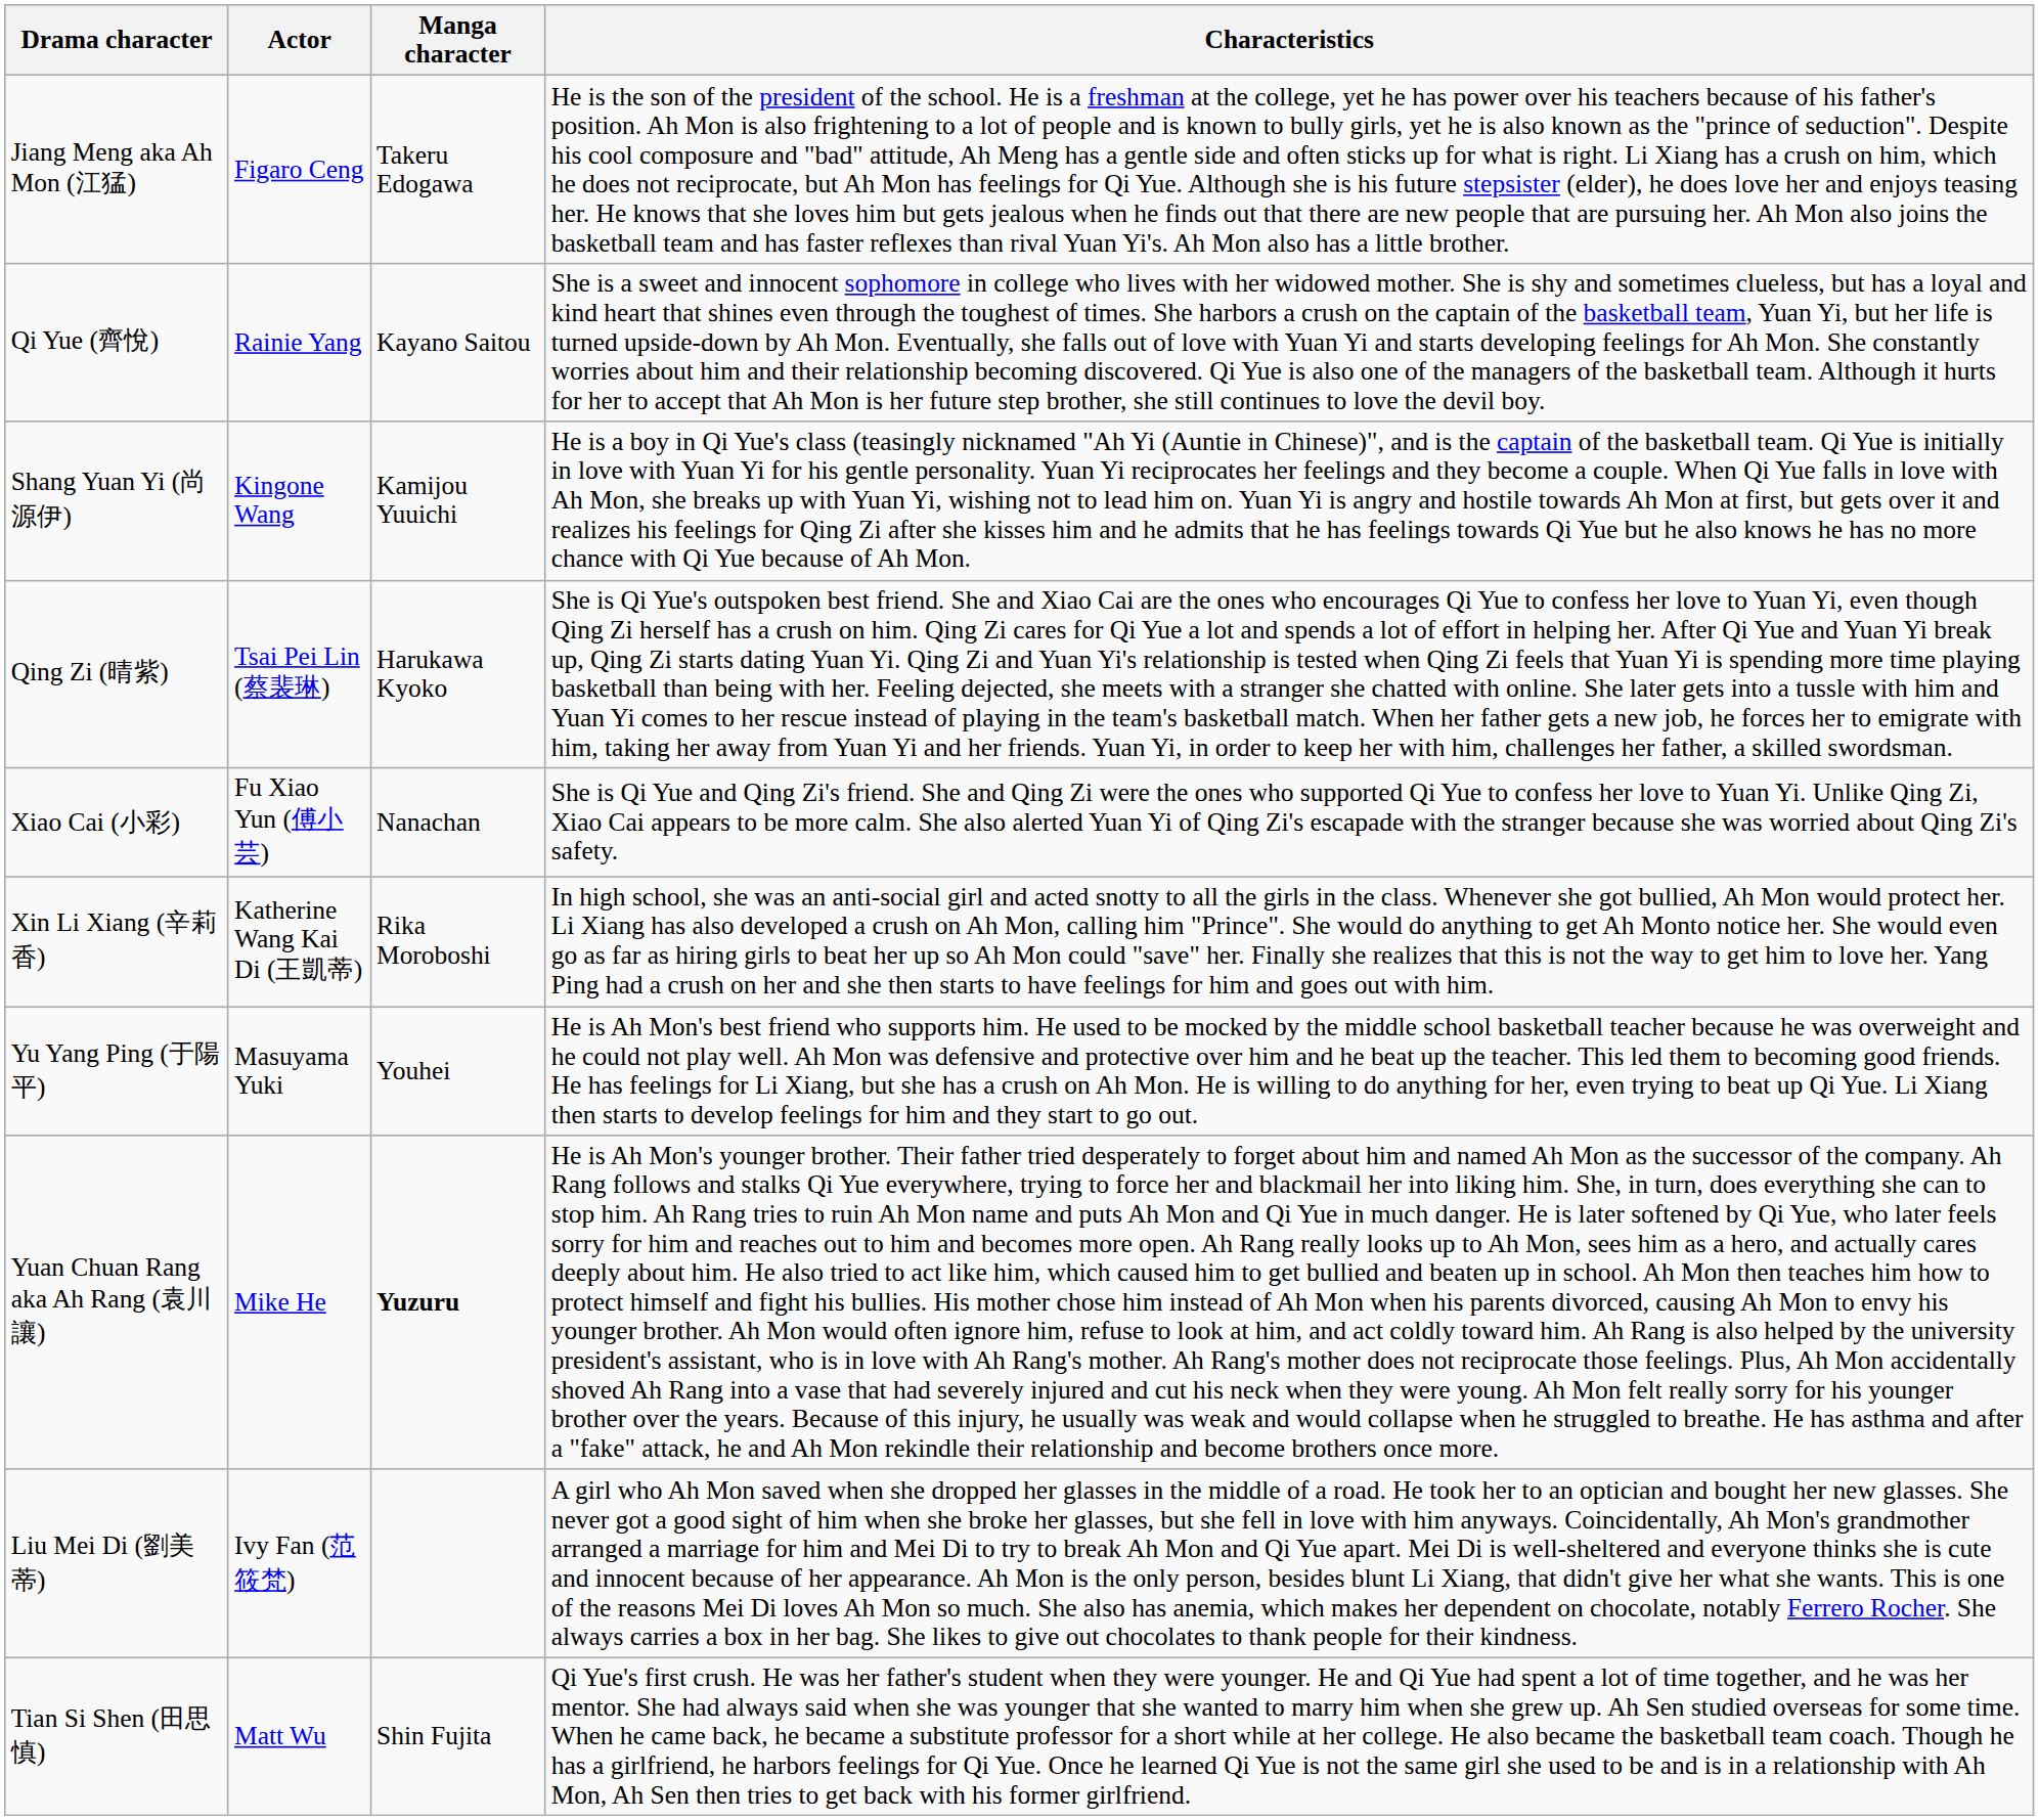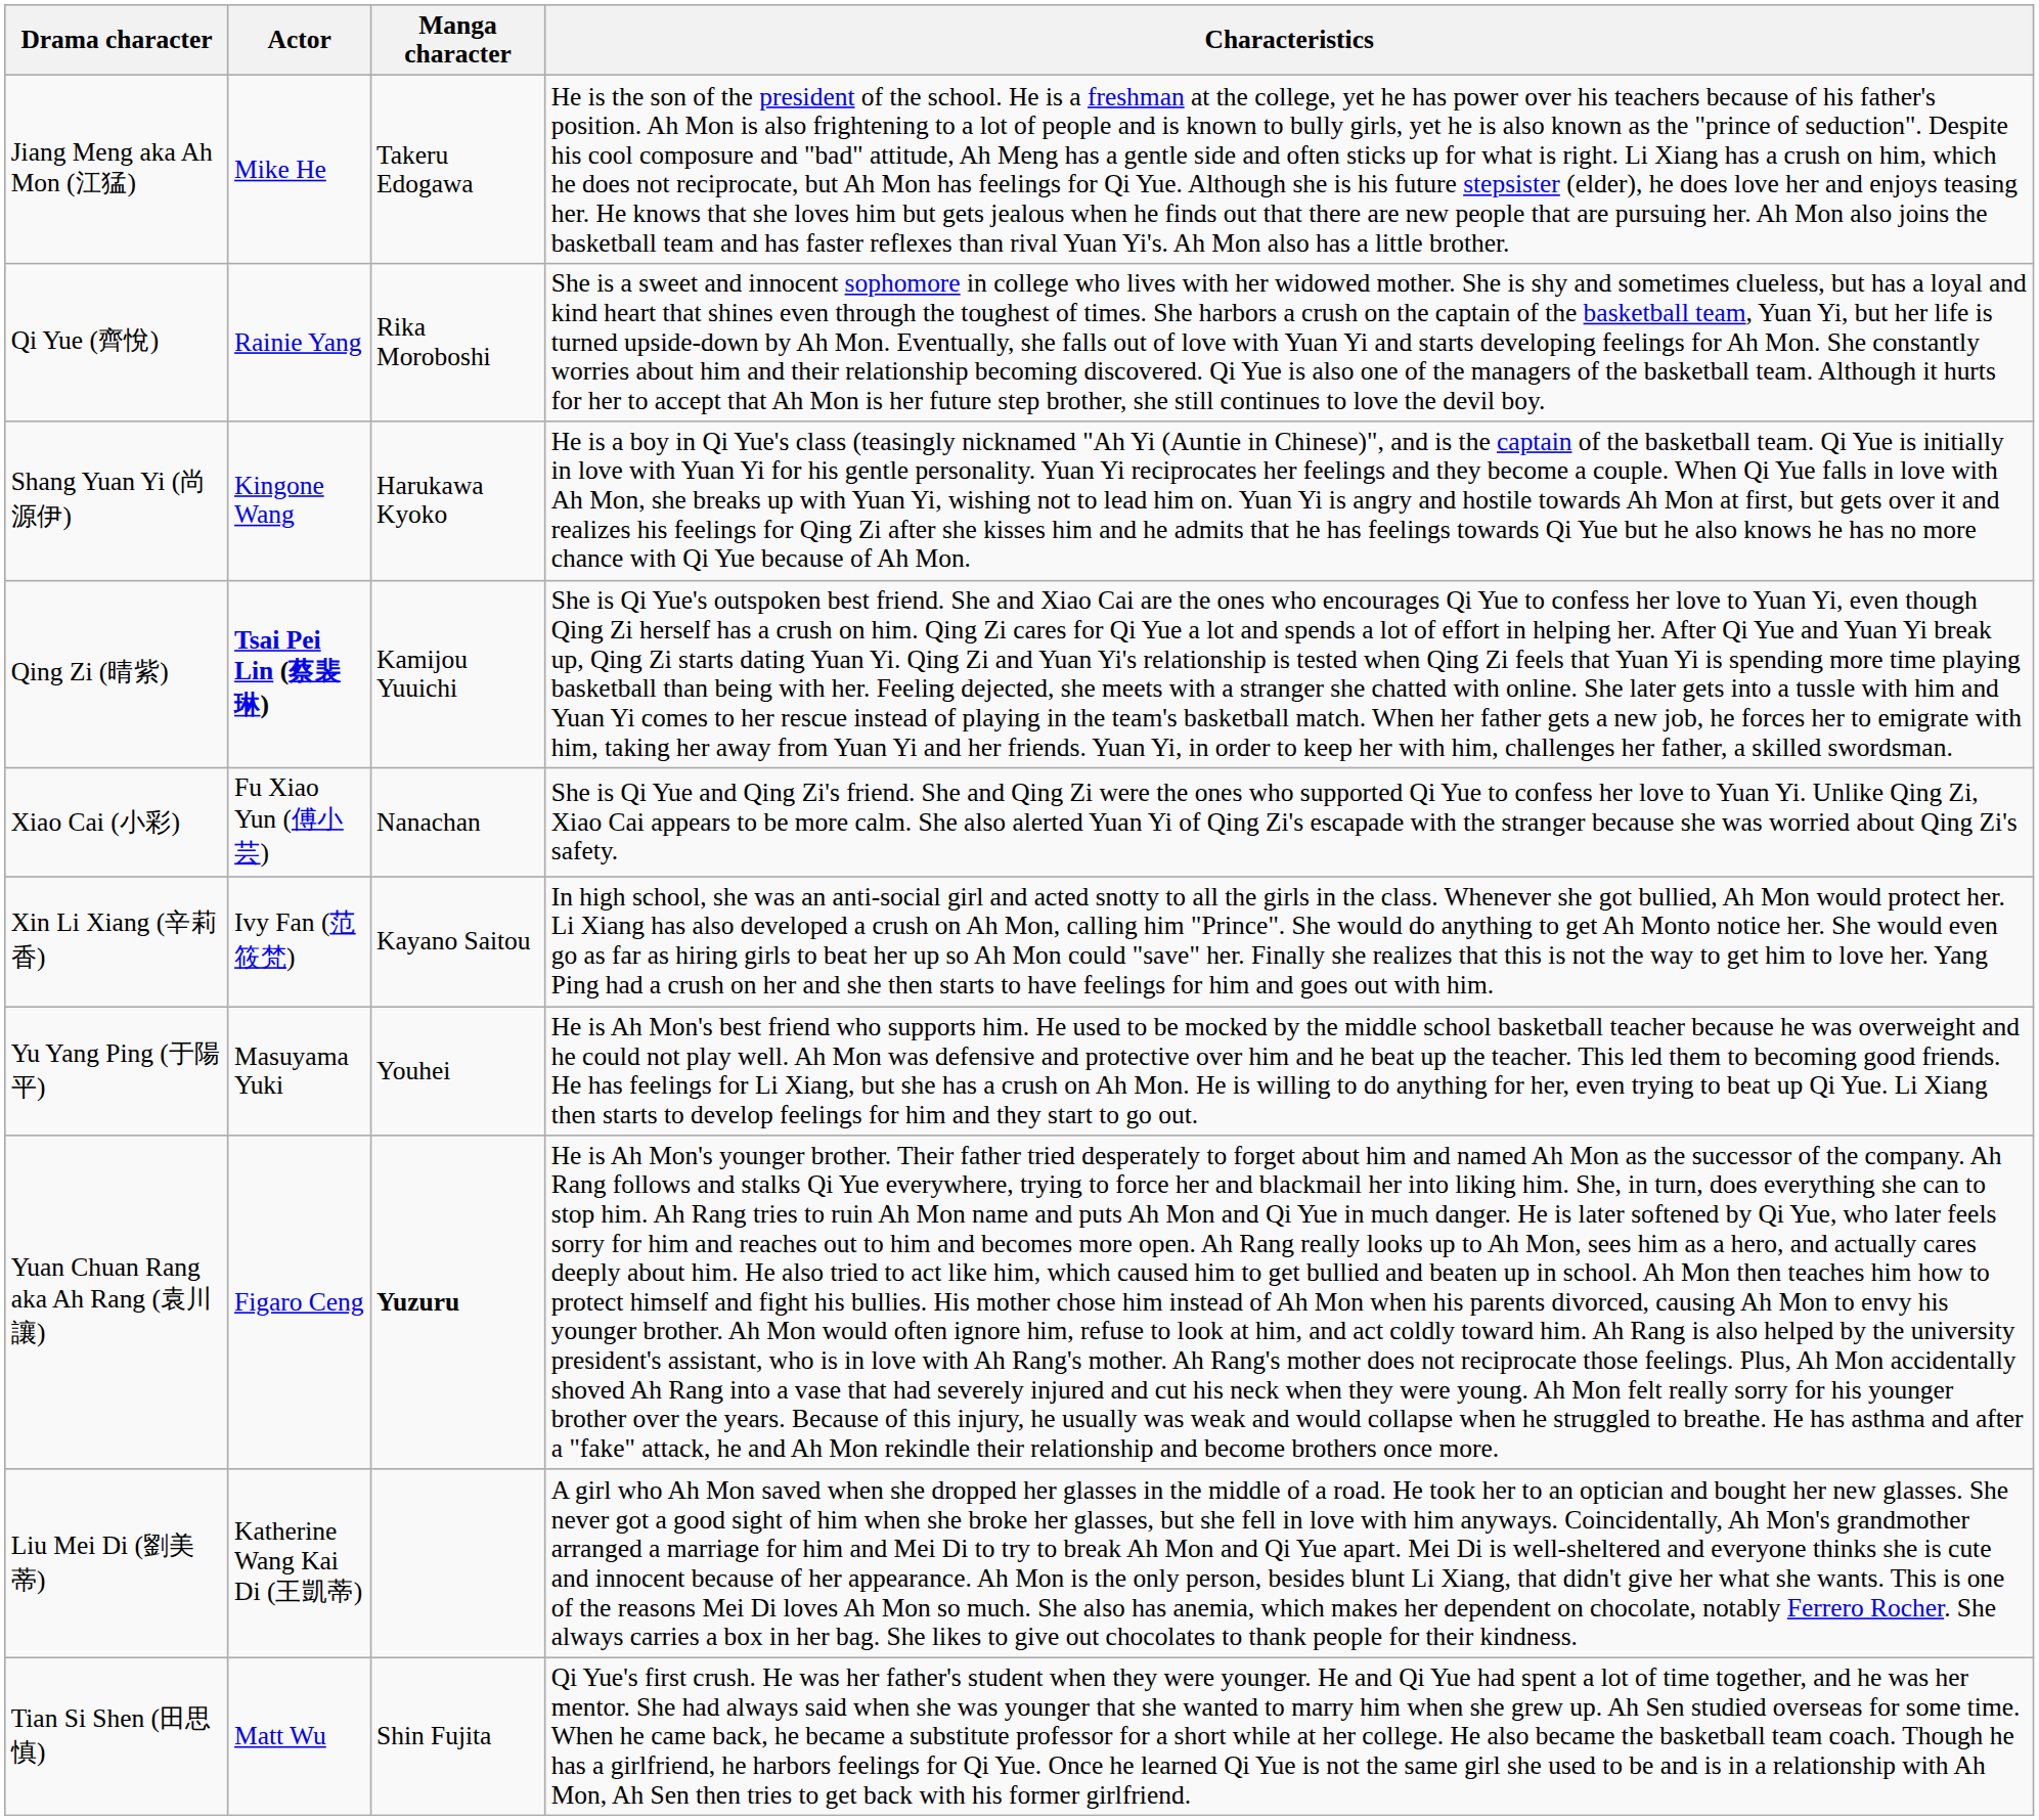 <table class="wikitable">
 <tr>
 <th width="130px">Drama character</th>
 <th width="80px">Actor</th>
 <th width="100px">Manga character</th>
 <th>Characteristics</th>
 </tr>
 <tr>
 <td>Jiang Meng aka Ah Mon (江猛)</td>
-<td><a href='#'>Figaro Ceng</a></td>
+<td><a href='#'>Mike He</a></td>
 <td>Takeru Edogawa</td>
 <td>He is the son of the <a href='#'>president</a> of the school. He is a <a href='#'>freshman</a> at the college, yet he has power over his teachers because of his father's position. Ah Mon is also frightening to a lot of people and is known to bully girls, yet he is also known as the "prince of seduction". Despite his cool composure and "bad" attitude, Ah Meng has a gentle side and often sticks up for what is right. Li Xiang has a crush on him, which he does not reciprocate, but Ah Mon has feelings for Qi Yue. Although she is his future <a href='#'>stepsister</a> (elder), he does love her and enjoys teasing her. He knows that she loves him but gets jealous when he finds out that there are new people that are pursuing her. Ah Mon also joins the basketball team and has faster reflexes than rival Yuan Yi's. Ah Mon also has a little brother.</td>
 </tr>
 <tr>
 <td>Qi Yue (齊悅)</td>
 <td><a href='#'>Rainie Yang</a></td>
-<td>Kayano Saitou</td>
+<td>Rika Moroboshi</td>
 <td>She is a sweet and innocent <a href='#'>sophomore</a> in college who lives with her widowed mother. She is shy and sometimes clueless, but has a loyal and kind heart that shines even through the toughest of times. She harbors a crush on the captain of the <a href='#'>basketball team</a>, Yuan Yi, but her life is turned upside-down by Ah Mon. Eventually, she falls out of love with Yuan Yi and starts developing feelings for Ah Mon. She constantly worries about him and their relationship becoming discovered. Qi Yue is also one of the managers of the basketball team. Although it hurts for her to accept that Ah Mon is her future step brother, she still continues to love the devil boy.</td>
 </tr>
 <tr>
 <td>Shang Yuan Yi (尚源伊)</td>
 <td><a href='#'>Kingone Wang</a></td>
-<td>Kamijou Yuuichi</td>
+<td>Harukawa Kyoko</td>
 <td>He is a boy in Qi Yue's class (teasingly nicknamed "Ah Yi (Auntie in Chinese)", and is the <a href='#'>captain</a> of the basketball team. Qi Yue is initially in love with Yuan Yi for his gentle personality. Yuan Yi reciprocates her feelings and they become a couple. When Qi Yue falls in love with Ah Mon, she breaks up with Yuan Yi, wishing not to lead him on. Yuan Yi is angry and hostile towards Ah Mon at first, but gets over it and realizes his feelings for Qing Zi after she kisses him and he admits that he has feelings towards Qi Yue but he also knows he has no more chance with Qi Yue because of Ah Mon.</td>
 </tr>
 <tr>
 <td>Qing Zi (晴紫)</td>
-<td><a href='#'>Tsai Pei Lin</a> (<a href='#'>蔡裴琳</a>)</td>
-<td>Harukawa Kyoko</td>
+<td><strong><a href='#'>Tsai Pei Lin</a> (<a href='#'>蔡裴琳</a>)</strong></td>
+<td>Kamijou Yuuichi</td>
 <td>She is Qi Yue's outspoken best friend. She and Xiao Cai are the ones who encourages Qi Yue to confess her love to Yuan Yi, even though Qing Zi herself has a crush on him. Qing Zi cares for Qi Yue a lot and spends a lot of effort in helping her. After Qi Yue and Yuan Yi break up, Qing Zi starts dating Yuan Yi. Qing Zi and Yuan Yi's relationship is tested when Qing Zi feels that Yuan Yi is spending more time playing basketball than being with her. Feeling dejected, she meets with a stranger she chatted with online. She later gets into a tussle with him and Yuan Yi comes to her rescue instead of playing in the team's basketball match. When her father gets a new job, he forces her to emigrate with him, taking her away from Yuan Yi and her friends. Yuan Yi, in order to keep her with him, challenges her father, a skilled swordsman.</td>
 </tr>
 <tr>
 <td>Xiao Cai (小彩)</td>
 <td>Fu Xiao Yun (<a href='#'>傅小芸</a>)</td>
 <td>Nanachan</td>
 <td>She is Qi Yue and Qing Zi's friend. She and Qing Zi were the ones who supported Qi Yue to confess her love to Yuan Yi. Unlike Qing Zi, Xiao Cai appears to be more calm. She also alerted Yuan Yi of Qing Zi's escapade with the stranger because she was worried about Qing Zi's safety.</td>
 </tr>
 <tr>
 <td>Xin Li Xiang (辛莉香)</td>
-<td>Katherine Wang Kai Di (王凱蒂)</td>
-<td>Rika Moroboshi</td>
+<td>Ivy Fan (<a href='#'>范筱梵</a>)</td>
+<td>Kayano Saitou</td>
 <td>In high school, she was an anti-social girl and acted snotty to all the girls in the class. Whenever she got bullied, Ah Mon would protect her. Li Xiang has also developed a crush on Ah Mon, calling him "Prince". She would do anything to get Ah Monto notice her. She would even go as far as hiring girls to beat her up so Ah Mon could "save" her. Finally she realizes that this is not the way to get him to love her. Yang Ping had a crush on her and she then starts to have feelings for him and goes out with him.</td>
 </tr>
 <tr>
 <td>Yu Yang Ping (于陽平)</td>
 <td>Masuyama Yuki</td>
 <td>Youhei</td>
 <td>He is Ah Mon's best friend who supports him. He used to be mocked by the middle school basketball teacher because he was overweight and he could not play well. Ah Mon was defensive and protective over him and he beat up the teacher. This led them to becoming good friends. He has feelings for Li Xiang, but she has a crush on Ah Mon. He is willing to do anything for her, even trying to beat up Qi Yue. Li Xiang then starts to develop feelings for him and they start to go out.</td>
 </tr>
 <tr>
 <td>Yuan Chuan Rang aka Ah Rang (袁川讓)</td>
-<td><a href='#'>Mike He</a></td>
+<td><a href='#'>Figaro Ceng</a></td>
 <td><strong>Yuzuru</strong></td>
 <td>He is Ah Mon's younger brother. Their father tried desperately to forget about him and named Ah Mon as the successor of the company. Ah Rang follows and stalks Qi Yue everywhere, trying to force her and blackmail her into liking him. She, in turn, does everything she can to stop him. Ah Rang tries to ruin Ah Mon name and puts Ah Mon and Qi Yue in much danger. He is later softened by Qi Yue, who later feels sorry for him and reaches out to him and becomes more open. Ah Rang really looks up to Ah Mon, sees him as a hero, and actually cares deeply about him. He also tried to act like him, which caused him to get bullied and beaten up in school. Ah Mon then teaches him how to protect himself and fight his bullies. His mother chose him instead of Ah Mon when his parents divorced, causing Ah Mon to envy his younger brother. Ah Mon would often ignore him, refuse to look at him, and act coldly toward him. Ah Rang is also helped by the university president's assistant, who is in love with Ah Rang's mother. Ah Rang's mother does not reciprocate those feelings. Plus, Ah Mon accidentally shoved Ah Rang into a vase that had severely injured and cut his neck when they were young. Ah Mon felt really sorry for his younger brother over the years. Because of this injury, he usually was weak and would collapse when he struggled to breathe. He has asthma and after a "fake" attack, he and Ah Mon rekindle their relationship and become brothers once more.</td>
 </tr>
 <tr>
 <td>Liu Mei Di (劉美蒂)</td>
-<td>Ivy Fan (<a href='#'>范筱梵</a>)</td>
+<td>Katherine Wang Kai Di (王凱蒂)</td>
 <td></td>
 <td>A girl who Ah Mon saved when she dropped her glasses in the middle of a road. He took her to an optician and bought her new glasses. She never got a good sight of him when she broke her glasses, but she fell in love with him anyways. Coincidentally, Ah Mon's grandmother arranged a marriage for him and Mei Di to try to break Ah Mon and Qi Yue apart. Mei Di is well-sheltered and everyone thinks she is cute and innocent because of her appearance. Ah Mon is the only person, besides blunt Li Xiang, that didn't give her what she wants. This is one of the reasons Mei Di loves Ah Mon so much. She also has anemia, which makes her dependent on chocolate, notably <a href='#'>Ferrero Rocher</a>. She always carries a box in her bag. She likes to give out chocolates to thank people for their kindness.</td>
 </tr>
 <tr>
 <td>Tian Si Shen (田思慎)</td>
 <td><a href='#'>Matt Wu</a></td>
 <td>Shin Fujita</td>
 <td>Qi Yue's first crush. He was her father's student when they were younger. He and Qi Yue had spent a lot of time together, and he was her mentor. She had always said when she was younger that she wanted to marry him when she grew up. Ah Sen studied overseas for some time. When he came back, he became a substitute professor for a short while at her college. He also became the basketball team coach. Though he has a girlfriend, he harbors feelings for Qi Yue. Once he learned Qi Yue is not the same girl she used to be and is in a relationship with Ah Mon, Ah Sen then tries to get back with his former girlfriend.</td>
 </tr>
 </table>
